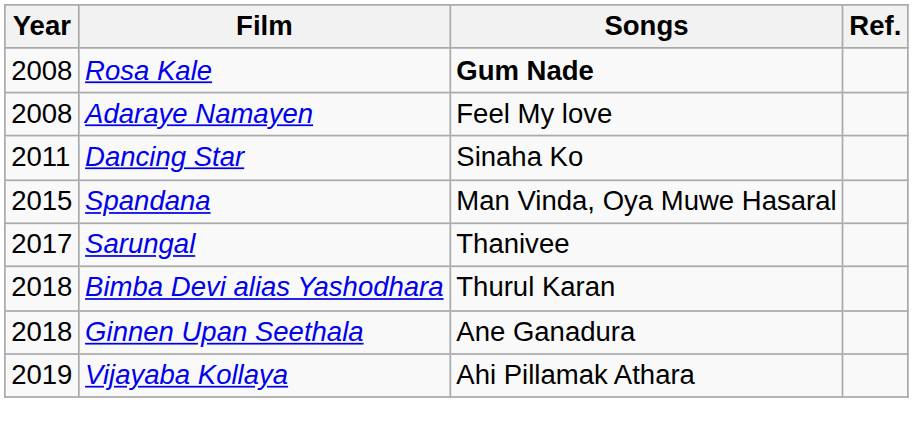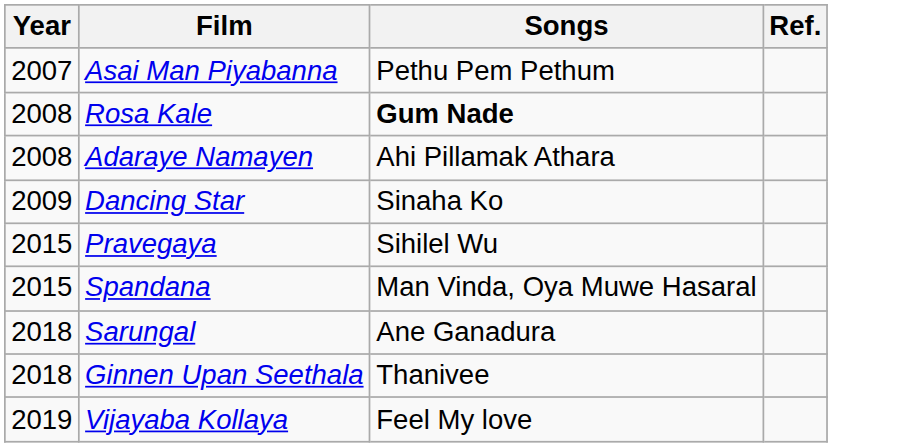 <table class="wikitable">
 <tr>
 <th>Year</th>
 <th>Film</th>
 <th>Songs</th>
 <th>Ref.</th>
+</tr>
+<tr>
+<td>2007</td>
+<td><em><a href='#'>Asai Man Piyabanna</a></em></td>
+<td>Pethu Pem Pethum</td>
+<td></td>
 </tr>
 <tr>
 <td>2008</td>
 <td><em><a href='#'>Rosa Kale</a></em></td>
 <td><strong>Gum Nade</strong></td>
 <td></td>
 </tr>
 <tr>
 <td>2008</td>
 <td><em><a href='#'>Adaraye Namayen</a></em></td>
-<td>Feel My love</td>
+<td>Ahi Pillamak Athara</td>
 <td></td>
 </tr>
 <tr>
-<td>2011</td>
+<td>2009</td>
 <td><em><a href='#'>Dancing Star</a></em></td>
 <td>Sinaha Ko</td>
+<td></td>
+</tr>
+<tr>
+<td>2015</td>
+<td><em><a href='#'>Pravegaya</a></em></td>
+<td>Sihilel Wu</td>
 <td></td>
 </tr>
 <tr>
 <td>2015</td>
 <td><em><a href='#'>Spandana</a></em></td>
 <td>Man Vinda, Oya Muwe Hasaral</td>
 <td></td>
 </tr>
 <tr>
-<td>2017</td>
+<td>2018</td>
 <td><em><a href='#'>Sarungal</a></em></td>
-<td>Thanivee</td>
-<td></td>
-</tr>
-<tr>
-<td>2018</td>
-<td><em><a href='#'>Bimba Devi alias Yashodhara</a></em></td>
-<td>Thurul Karan</td>
+<td>Ane Ganadura</td>
 <td></td>
 </tr>
 <tr>
 <td>2018</td>
 <td><em><a href='#'>Ginnen Upan Seethala</a></em></td>
-<td>Ane Ganadura</td>
+<td>Thanivee</td>
 <td></td>
 </tr>
 <tr>
 <td>2019</td>
 <td><em><a href='#'>Vijayaba Kollaya</a></em></td>
-<td>Ahi Pillamak Athara</td>
+<td>Feel My love</td>
 <td></td>
 </tr>
 </table>
